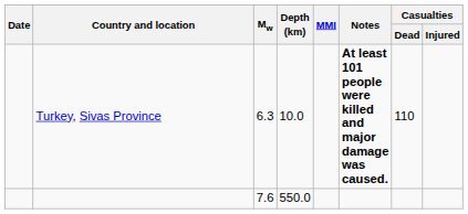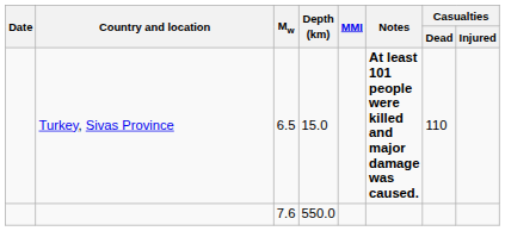 <table class="wikitable sortable sort-under" style="border:1px black; margin-left:1em;">
 <tr>
 <th rowspan="2"><small>Date</small></th>
 <th rowspan="2" style="width: 310px"><small>Country and location</small></th>
 <th rowspan="2"><small>M<sub>w</sub></small></th>
 <th rowspan="2"><small>Depth (km)</small></th>
 <th rowspan="2"><small><a href='#'>MMI</a></small></th>
 <th rowspan="2" class="unsortable"><small>Notes</small></th>
 <th colspan="2"><small>Casualties</small></th>
 </tr>
 <tr>
 <th><small>Dead</small></th>
 <th><small>Injured</small></th>
 </tr>
 <tr>
 <td></td>
 <td> <a href='#'>Turkey</a>, <a href='#'>Sivas Province</a></td>
-<td>6.3</td>
-<td>10.0</td>
+<td>6.5</td>
+<td>15.0</td>
 <td></td>
 <td><strong>At least 101 people were killed and major damage was caused.</strong></td>
 <td>110</td>
 <td></td>
 </tr>
 <tr>
 <td></td>
 <td></td>
 <td>7.6</td>
 <td>550.0</td>
 <td></td>
 <td></td>
 <td></td>
 <td></td>
 </tr>
 </table>
